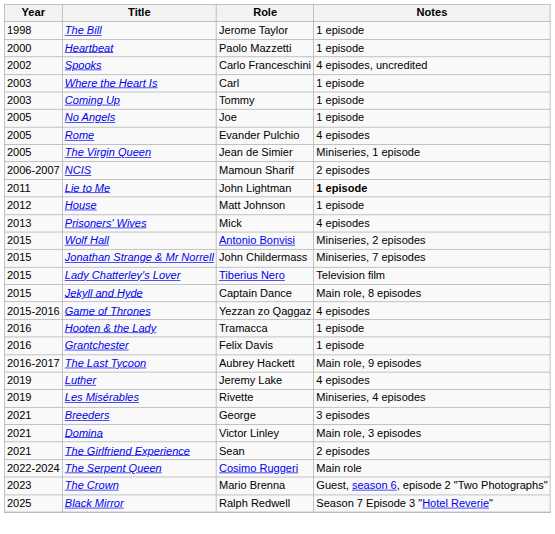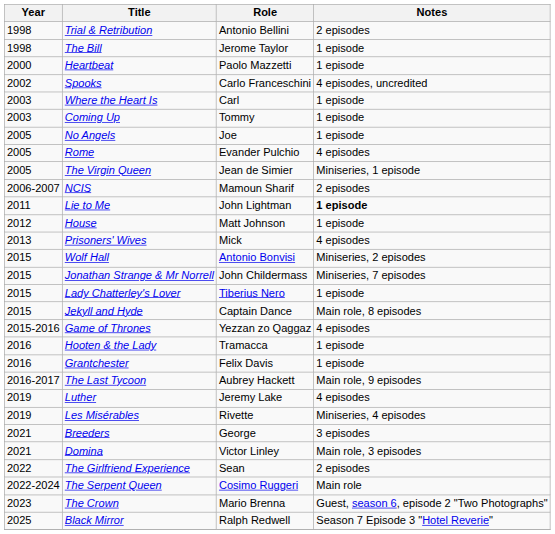 <table class="wikitable">
 <tr>
 <th>Year</th>
 <th>Title</th>
 <th>Role</th>
 <th>Notes</th>
+</tr>
+<tr>
+<td>1998</td>
+<td><em><a href='#'>Trial & Retribution</a></em></td>
+<td>Antonio Bellini</td>
+<td>2 episodes</td>
 </tr>
 <tr>
 <td>1998</td>
 <td><em><a href='#'>The Bill</a></em></td>
 <td>Jerome Taylor</td>
 <td>1 episode</td>
 </tr>
 <tr>
 <td>2000</td>
 <td><em><a href='#'>Heartbeat</a></em></td>
 <td>Paolo Mazzetti</td>
 <td>1 episode</td>
 </tr>
 <tr>
 <td>2002</td>
 <td><em><a href='#'>Spooks</a></em></td>
 <td>Carlo Franceschini</td>
 <td>4 episodes, uncredited</td>
 </tr>
 <tr>
 <td>2003</td>
 <td><em><a href='#'>Where the Heart Is</a></em></td>
 <td>Carl</td>
 <td>1 episode</td>
 </tr>
 <tr>
 <td>2003</td>
 <td><em><a href='#'>Coming Up</a></em></td>
 <td>Tommy</td>
 <td>1 episode</td>
 </tr>
 <tr>
 <td>2005</td>
 <td><em><a href='#'>No Angels</a></em></td>
 <td>Joe</td>
 <td>1 episode</td>
 </tr>
 <tr>
 <td>2005</td>
 <td><em><a href='#'>Rome</a></em></td>
 <td>Evander Pulchio</td>
 <td>4 episodes</td>
 </tr>
 <tr>
 <td>2005</td>
 <td><em><a href='#'>The Virgin Queen</a></em></td>
 <td>Jean de Simier</td>
 <td>Miniseries, 1 episode</td>
 </tr>
 <tr>
 <td>2006-2007</td>
 <td><em><a href='#'>NCIS</a></em></td>
 <td>Mamoun Sharif</td>
 <td>2 episodes</td>
 </tr>
 <tr>
 <td>2011</td>
 <td><em><a href='#'>Lie to Me</a></em></td>
 <td>John Lightman</td>
 <td><strong>1 episode</strong></td>
 </tr>
 <tr>
 <td>2012</td>
 <td><em><a href='#'>House</a></em></td>
 <td>Matt Johnson</td>
 <td>1 episode</td>
 </tr>
 <tr>
 <td>2013</td>
 <td><em><a href='#'>Prisoners' Wives</a></em></td>
 <td>Mick</td>
 <td>4 episodes</td>
 </tr>
 <tr>
 <td>2015</td>
 <td><em><a href='#'>Wolf Hall</a></em></td>
 <td><a href='#'>Antonio Bonvisi</a></td>
 <td>Miniseries, 2 episodes</td>
 </tr>
 <tr>
 <td>2015</td>
 <td><em><a href='#'>Jonathan Strange & Mr Norrell</a></em></td>
 <td>John Childermass</td>
 <td>Miniseries, 7 episodes</td>
 </tr>
 <tr>
 <td>2015</td>
 <td><em><a href='#'>Lady Chatterley's Lover</a></em></td>
 <td><a href='#'>Tiberius Nero</a></td>
-<td>Television film</td>
+<td>1 episode</td>
 </tr>
 <tr>
 <td>2015</td>
 <td><em><a href='#'>Jekyll and Hyde</a></em></td>
 <td>Captain Dance</td>
 <td>Main role, 8 episodes</td>
 </tr>
 <tr>
 <td>2015-2016</td>
 <td><em><a href='#'>Game of Thrones</a></em></td>
 <td>Yezzan zo Qaggaz</td>
 <td>4 episodes</td>
 </tr>
 <tr>
 <td>2016</td>
 <td><em><a href='#'>Hooten & the Lady</a></em></td>
 <td>Tramacca</td>
 <td>1 episode</td>
 </tr>
 <tr>
 <td>2016</td>
 <td><em><a href='#'>Grantchester</a></em></td>
 <td>Felix Davis</td>
 <td>1 episode</td>
 </tr>
 <tr>
 <td>2016-2017</td>
 <td><em><a href='#'>The Last Tycoon</a></em></td>
 <td>Aubrey Hackett</td>
 <td>Main role, 9 episodes</td>
 </tr>
 <tr>
 <td>2019</td>
 <td><em><a href='#'>Luther</a></em></td>
 <td>Jeremy Lake</td>
 <td>4 episodes</td>
 </tr>
 <tr>
 <td>2019</td>
 <td><em><a href='#'>Les Misérables</a></em></td>
 <td>Rivette</td>
 <td>Miniseries, 4 episodes</td>
 </tr>
 <tr>
 <td>2021</td>
 <td><em><a href='#'>Breeders</a></em></td>
 <td>George</td>
 <td>3 episodes</td>
 </tr>
 <tr>
 <td>2021</td>
 <td><em><a href='#'>Domina</a></em></td>
 <td>Victor Linley</td>
 <td>Main role, 3 episodes</td>
 </tr>
 <tr>
-<td>2021</td>
+<td>2022</td>
 <td><em><a href='#'>The Girlfriend Experience</a></em></td>
 <td>Sean</td>
 <td>2 episodes</td>
 </tr>
 <tr>
 <td>2022-2024</td>
 <td><em><a href='#'>The Serpent Queen</a></em></td>
 <td><a href='#'>Cosimo Ruggeri</a></td>
 <td>Main role</td>
 </tr>
 <tr>
 <td>2023</td>
 <td><em><a href='#'>The Crown</a></em></td>
 <td>Mario Brenna</td>
 <td>Guest, <a href='#'>season 6</a>, episode 2 "Two Photographs"</td>
 </tr>
 <tr>
 <td>2025</td>
 <td><em><a href='#'>Black Mirror</a></em></td>
 <td>Ralph Redwell</td>
 <td>Season 7 Episode 3 "<a href='#'>Hotel Reverie</a>" </td>
 </tr>
 <tr>
 </tr>
 </table>
